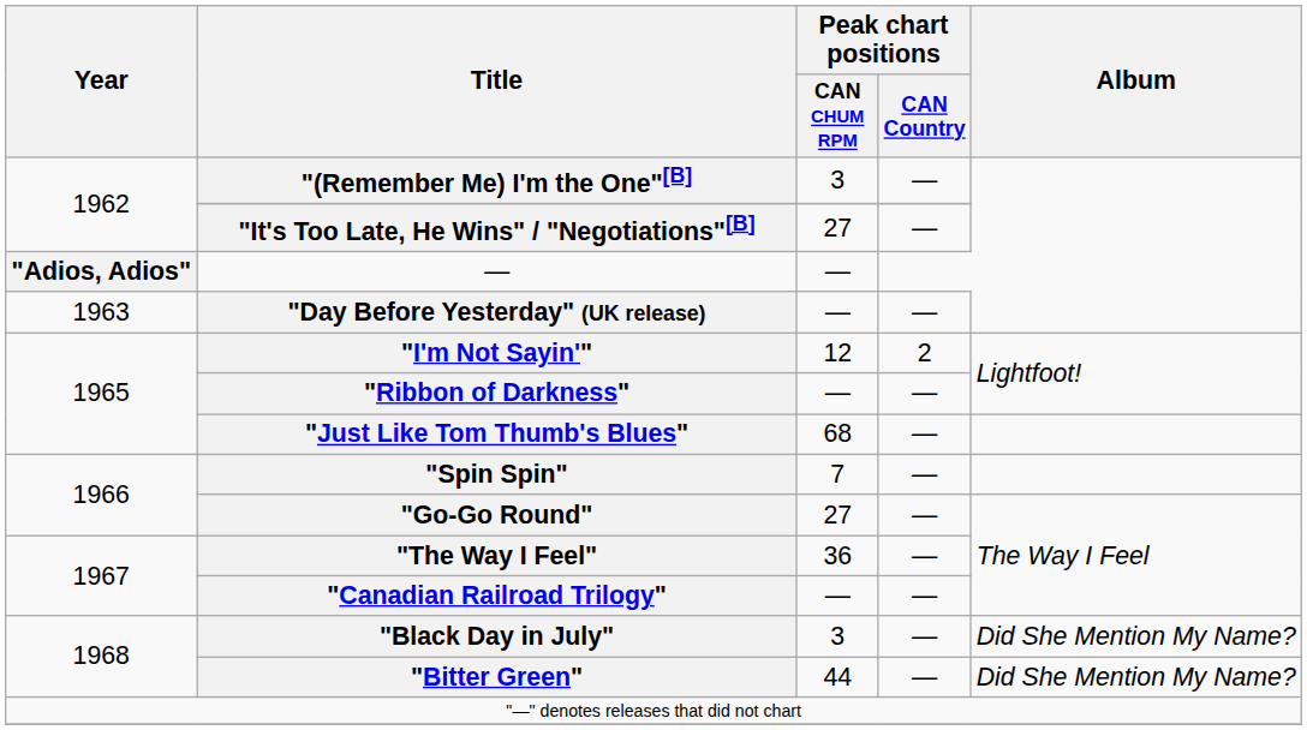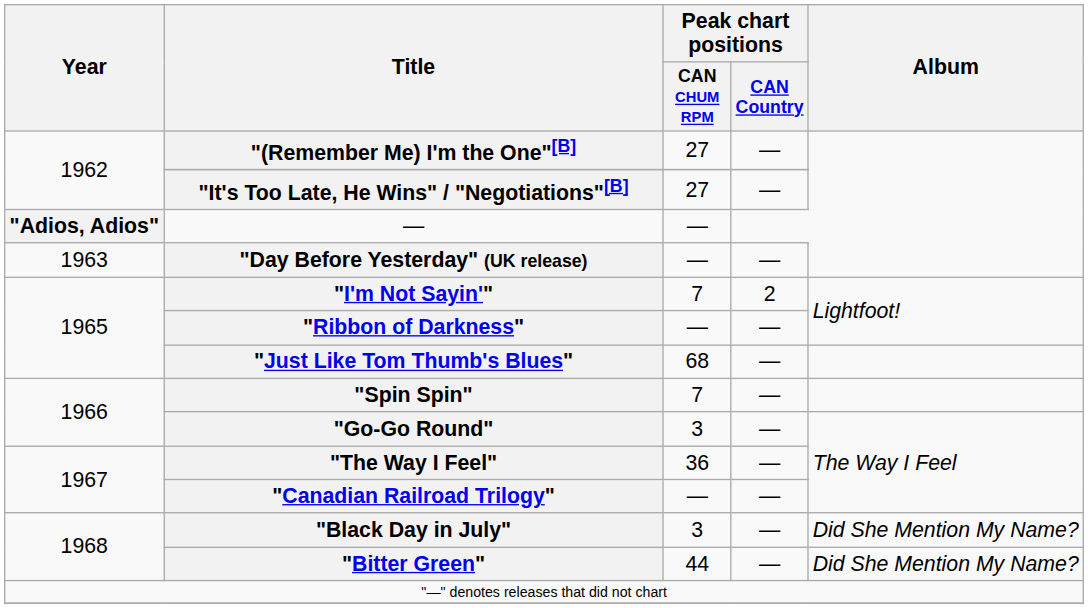 <table class="wikitable plainrowheaders" style="text-align:center;">
 <tr>
 <th rowspan="2">Year</th>
 <th rowspan="2" style="width:23em;">Title</th>
 <th colspan="2">Peak chart<br>positions</th>
 <th rowspan="2">Album</th>
 </tr>
 <tr style="font-size:smaller;">
 <th width="45">CAN <small><a href='#'>CHUM</a> <a href='#'>RPM</a></small></th>
 <th width="45"><a href='#'>CAN Country</a></th>
 </tr>
 <tr>
 <td rowspan="3">1962</td>
 <th scope="row">"(Remember Me) I'm the One"<sup><a href='#'><strong>[B]</strong></a></sup></th>
-<td>3</td>
+<td>27</td>
 <td>—</td>
 </tr>
 <tr>
 </tr>
 <tr>
 <th scope="row">"It's Too Late, He Wins" / "Negotiations"<sup><a href='#'><strong>[B]</strong></a></sup></th>
 <td>27</td>
 <td>—</td>
 </tr>
 <tr>
 <th scope="row">"Adios, Adios"</th>
 <td>—</td>
 <td>—</td>
 </tr>
 <tr>
 <td>1963</td>
 <th scope="row">"Day Before Yesterday" <small>(UK release)</small></th>
 <td>—</td>
 <td>—</td>
 </tr>
 <tr>
 <td rowspan="3">1965</td>
 <th scope="row">"<a href='#'>I'm Not Sayin'</a>"</th>
-<td>12</td>
+<td>7</td>
 <td>2</td>
 <td align="left" rowspan="2"><em>Lightfoot!</em></td>
 </tr>
 <tr>
 <th scope="row">"<a href='#'>Ribbon of Darkness</a>"</th>
 <td>—</td>
 <td>—</td>
 </tr>
 <tr>
 <th scope="row">"<a href='#'>Just Like Tom Thumb's Blues</a>"</th>
 <td>68</td>
 <td>—</td>
 </tr>
 <tr>
 <td rowspan="2">1966</td>
 <th scope="row">"Spin Spin"</th>
 <td>7</td>
 <td>—</td>
 <td></td>
 </tr>
 <tr>
 <th scope="row">"Go-Go Round"</th>
-<td>27</td>
+<td>3</td>
 <td>—</td>
 <td align="left" rowspan="3"><em>The Way I Feel</em></td>
 </tr>
 <tr>
 <td rowspan="2">1967</td>
 <th scope="row">"The Way I Feel"</th>
 <td>36</td>
 <td>—</td>
 </tr>
 <tr>
 <th scope="row">"<a href='#'>Canadian Railroad Trilogy</a>"</th>
 <td>—</td>
 <td>—</td>
 </tr>
 <tr>
 <td rowspan="2">1968</td>
 <th scope="row">"Black Day in July"</th>
 <td>3</td>
 <td>—</td>
 <td align="left"><em>Did She Mention My Name?</em></td>
 </tr>
 <tr>
 <th scope="row">"<a href='#'>Bitter Green</a>"</th>
 <td>44</td>
 <td>—</td>
 <td align="left"><em>Did She Mention My Name?</em></td>
 </tr>
 <tr>
 <td colspan="5" style="font-size:8pt">"—" denotes releases that did not chart</td>
 </tr>
 <tr>
 </tr>
 </table>
